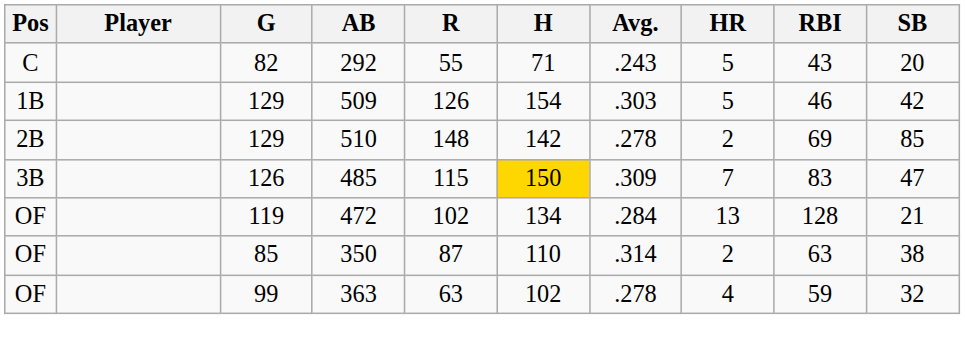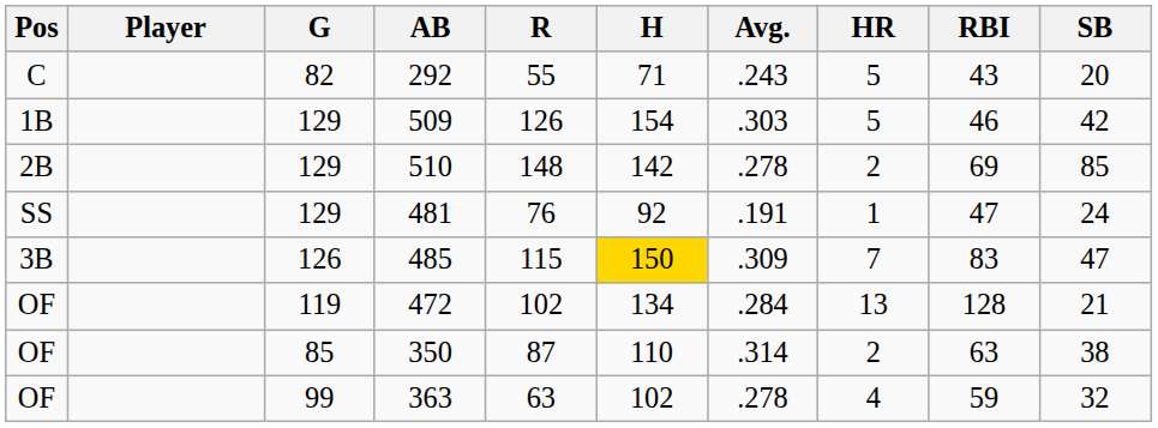 <table class="wikitable sortable">
 <tr>
 <th bgcolor="#DDDDFF" width="5%">Pos</th>
 <th bgcolor="#DDDDFF" width="16%">Player</th>
 <th bgcolor="#DDDDFF" width="9%">G</th>
 <th bgcolor="#DDDDFF" width="9%">AB</th>
 <th bgcolor="#DDDDFF" width="9%">R</th>
 <th bgcolor="#DDDDFF" width="9%">H</th>
 <th bgcolor="#DDDDFF" width="9%">Avg.</th>
 <th bgcolor="#DDDDFF" width="9%">HR</th>
 <th bgcolor="#DDDDFF" width="9%">RBI</th>
 <th bgcolor="#DDDDFF" width="9%">SB</th>
 </tr>
 <tr align="center">
 <td>C</td>
 <td></td>
 <td>82</td>
 <td>292</td>
 <td>55</td>
 <td>71</td>
 <td>.243</td>
 <td>5</td>
 <td>43</td>
 <td>20</td>
 </tr>
 <tr align="center">
 <td>1B</td>
 <td></td>
 <td>129</td>
 <td>509</td>
 <td>126</td>
 <td>154</td>
 <td>.303</td>
 <td>5</td>
 <td>46</td>
 <td>42</td>
 </tr>
 <tr align="center">
 <td>2B</td>
 <td></td>
 <td>129</td>
 <td>510</td>
 <td>148</td>
 <td>142</td>
 <td>.278</td>
 <td>2</td>
 <td>69</td>
 <td>85</td>
 </tr>
 <tr align="center">
+<td>SS</td>
+<td></td>
+<td>129</td>
+<td>481</td>
+<td>76</td>
+<td>92</td>
+<td>.191</td>
+<td>1</td>
+<td>47</td>
+<td>24</td>
+</tr>
+<tr align="center">
 <td>3B</td>
 <td></td>
 <td>126</td>
 <td>485</td>
 <td>115</td>
 <td style="background: gold;">150</td>
 <td>.309</td>
 <td>7</td>
 <td>83</td>
 <td>47</td>
 </tr>
 <tr align="center">
 <td>OF</td>
 <td></td>
 <td>119</td>
 <td>472</td>
 <td>102</td>
 <td>134</td>
 <td>.284</td>
 <td>13</td>
 <td>128</td>
 <td>21</td>
 </tr>
 <tr align="center">
 <td>OF</td>
 <td></td>
 <td>85</td>
 <td>350</td>
 <td>87</td>
 <td>110</td>
 <td>.314</td>
 <td>2</td>
 <td>63</td>
 <td>38</td>
 </tr>
 <tr align="center">
 <td>OF</td>
 <td></td>
 <td>99</td>
 <td>363</td>
 <td>63</td>
 <td>102</td>
 <td>.278</td>
 <td>4</td>
 <td>59</td>
 <td>32</td>
 </tr>
 </table>
